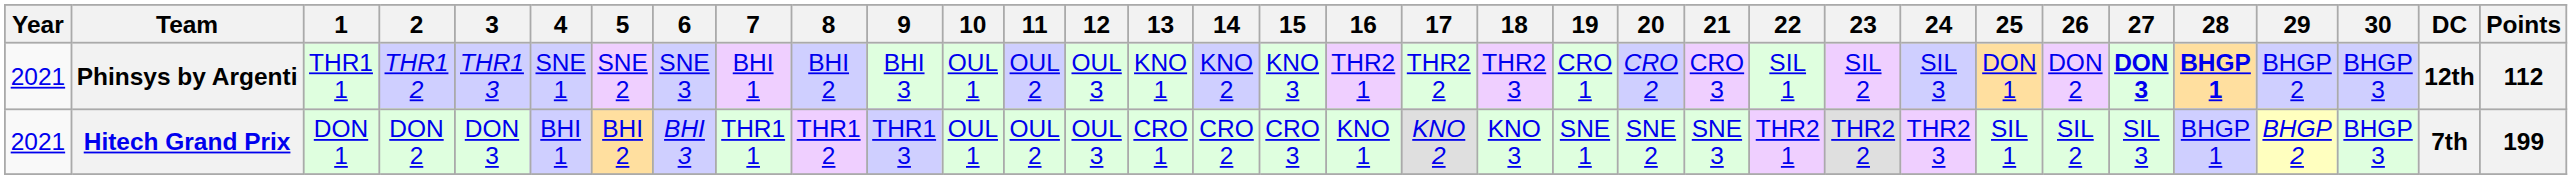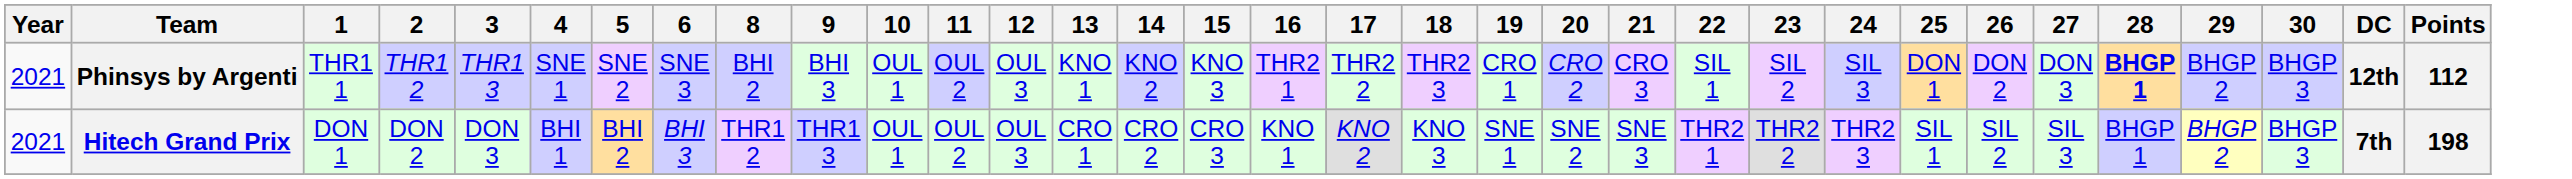 <table class="wikitable" style="text-align:center; font-size:85%">
 <tr>
 <th>Year</th>
 <th>Team</th>
 <th>1</th>
 <th>2</th>
 <th>3</th>
 <th>4</th>
 <th>5</th>
 <th>6</th>
-<th>7</th>
 <th>8</th>
 <th>9</th>
 <th>10</th>
 <th>11</th>
 <th>12</th>
 <th>13</th>
 <th>14</th>
 <th>15</th>
 <th>16</th>
 <th>17</th>
 <th>18</th>
 <th>19</th>
 <th>20</th>
 <th>21</th>
 <th>22</th>
 <th>23</th>
 <th>24</th>
 <th>25</th>
 <th>26</th>
 <th>27</th>
 <th>28</th>
 <th>29</th>
 <th>30</th>
 <th>DC</th>
 <th>Points</th>
 </tr>
 <tr>
 <td><a href='#'>2021</a></td>
 <th nowrap>Phinsys by Argenti</th>
 <td style="background:#DFFFDF;"><a href='#'>THR1<br>1</a><br></td>
 <td style="background:#CFCFFF;"><em><a href='#'>THR1<br>2</a></em><br></td>
 <td style="background:#CFCFFF;"><em><a href='#'>THR1<br>3</a></em><br></td>
 <td style="background:#CFCFFF;"><a href='#'>SNE<br>1</a><br></td>
 <td style="background:#EFCFFF;"><a href='#'>SNE<br>2</a><br></td>
 <td style="background:#CFCFFF;"><a href='#'>SNE<br>3</a><br></td>
-<td style="background:#EFCFFF;"><a href='#'>BHI<br>1</a><br></td>
 <td style="background:#CFCFFF;"><a href='#'>BHI<br>2</a><br></td>
 <td style="background:#DFFFDF;"><a href='#'>BHI<br>3</a><br></td>
 <td style="background:#DFFFDF;"><a href='#'>OUL<br>1</a><br></td>
 <td style="background:#CFCFFF;"><a href='#'>OUL<br>2</a><br></td>
 <td style="background:#DFFFDF;"><a href='#'>OUL<br>3</a><br></td>
 <td style="background:#DFFFDF;"><a href='#'>KNO<br>1</a><br></td>
 <td style="background:#CFCFFF;"><a href='#'>KNO<br>2</a><br></td>
 <td style="background:#DFFFDF;"><a href='#'>KNO<br>3</a><br></td>
 <td style="background:#EFCFFF;"><a href='#'>THR2<br>1</a><br></td>
 <td style="background:#DFFFDF;"><a href='#'>THR2<br>2</a><br></td>
 <td style="background:#EFCFFF;"><a href='#'>THR2<br>3</a><br></td>
 <td style="background:#DFFFDF;"><a href='#'>CRO<br>1</a><br></td>
 <td style="background:#CFCFFF;"><em><a href='#'>CRO<br>2</a></em><br></td>
 <td style="background:#EFCFFF;"><a href='#'>CRO<br>3</a><br></td>
 <td style="background:#DFFFDF;"><a href='#'>SIL<br>1</a><br></td>
 <td style="background:#EFCFFF;"><a href='#'>SIL<br>2</a><br></td>
 <td style="background:#CFCFFF;"><a href='#'>SIL<br>3</a><br></td>
 <td style="background:#FFDF9F;"><a href='#'>DON<br>1</a><br></td>
 <td style="background:#EFCFFF;"><a href='#'>DON<br>2</a><br></td>
-<td style="background:#DFFFDF;"><strong><a href='#'>DON<br>3</a><br></strong></td>
+<td style="background:#DFFFDF;"><a href='#'>DON<br>3</a><br></td>
 <td style="background:#FFDF9F;"><strong><a href='#'>BHGP<br>1</a></strong><br></td>
 <td style="background:#CFCFFF;"><a href='#'>BHGP<br>2</a><br></td>
 <td style="background:#CFCFFF;"><a href='#'>BHGP<br>3</a><br></td>
 <th>12th</th>
 <th>112</th>
 </tr>
 <tr>
 <td><a href='#'>2021</a></td>
 <th nowrap><a href='#'>Hitech Grand Prix</a></th>
 <td style="background:#DFFFDF;"><a href='#'>DON<br>1</a><br></td>
 <td style="background:#DFFFDF;"><a href='#'>DON<br>2</a><br></td>
 <td style="background:#DFFFDF;"><a href='#'>DON<br>3</a><br></td>
 <td style="background:#CFCFFF;"><a href='#'>BHI<br>1</a><br></td>
 <td style="background:#FFDF9F;"><a href='#'>BHI<br>2</a><br></td>
 <td style="background:#CFCFFF;"><em><a href='#'>BHI<br>3</a></em><br></td>
-<td style="background:#DFFFDF;"><a href='#'>THR1<br>1</a><br></td>
 <td style="background:#EFCFFF;"><a href='#'>THR1<br>2</a><br></td>
 <td style="background:#CFCFFF;"><a href='#'>THR1<br>3</a><br></td>
 <td style="background:#DFFFDF;"><a href='#'>OUL<br>1</a><br></td>
 <td style="background:#DFFFDF;"><a href='#'>OUL<br>2</a><br></td>
 <td style="background:#DFFFDF;"><a href='#'>OUL<br>3</a><br></td>
 <td style="background:#DFFFDF;"><a href='#'>CRO<br>1</a><br></td>
 <td style="background:#DFFFDF;"><a href='#'>CRO<br>2</a><br></td>
 <td style="background:#DFFFDF;"><a href='#'>CRO<br>3</a><br></td>
 <td style="background:#DFFFDF;"><a href='#'>KNO<br>1</a><br></td>
 <td style="background:#DFDFDF;"><em><a href='#'>KNO<br>2</a></em><br></td>
 <td style="background:#DFFFDF;"><a href='#'>KNO<br>3</a><br></td>
 <td style="background:#DFFFDF;"><a href='#'>SNE<br>1</a><br></td>
 <td style="background:#DFFFDF;"><a href='#'>SNE<br>2</a><br></td>
 <td style="background:#DFFFDF;"><a href='#'>SNE<br>3</a><br></td>
 <td style="background:#EFCFFF;"><a href='#'>THR2<br>1</a><br></td>
 <td style="background:#DFDFDF;"><a href='#'>THR2<br>2</a><br></td>
 <td style="background:#EFCFFF;"><a href='#'>THR2<br>3</a><br></td>
 <td style="background:#DFFFDF;"><a href='#'>SIL<br>1</a><br></td>
 <td style="background:#DFFFDF;"><a href='#'>SIL<br>2</a><br></td>
 <td style="background:#DFFFDF;"><a href='#'>SIL<br>3</a><br></td>
 <td style="background:#CFCFFF;"><a href='#'>BHGP<br>1</a><br></td>
 <td style="background:#FFFFBF;"><em><a href='#'>BHGP<br>2</a></em><br></td>
 <td style="background:#DFFFDF;"><a href='#'>BHGP<br>3</a><br></td>
 <th>7th</th>
-<th>199</th>
+<th>198</th>
 </tr>
 </table>
